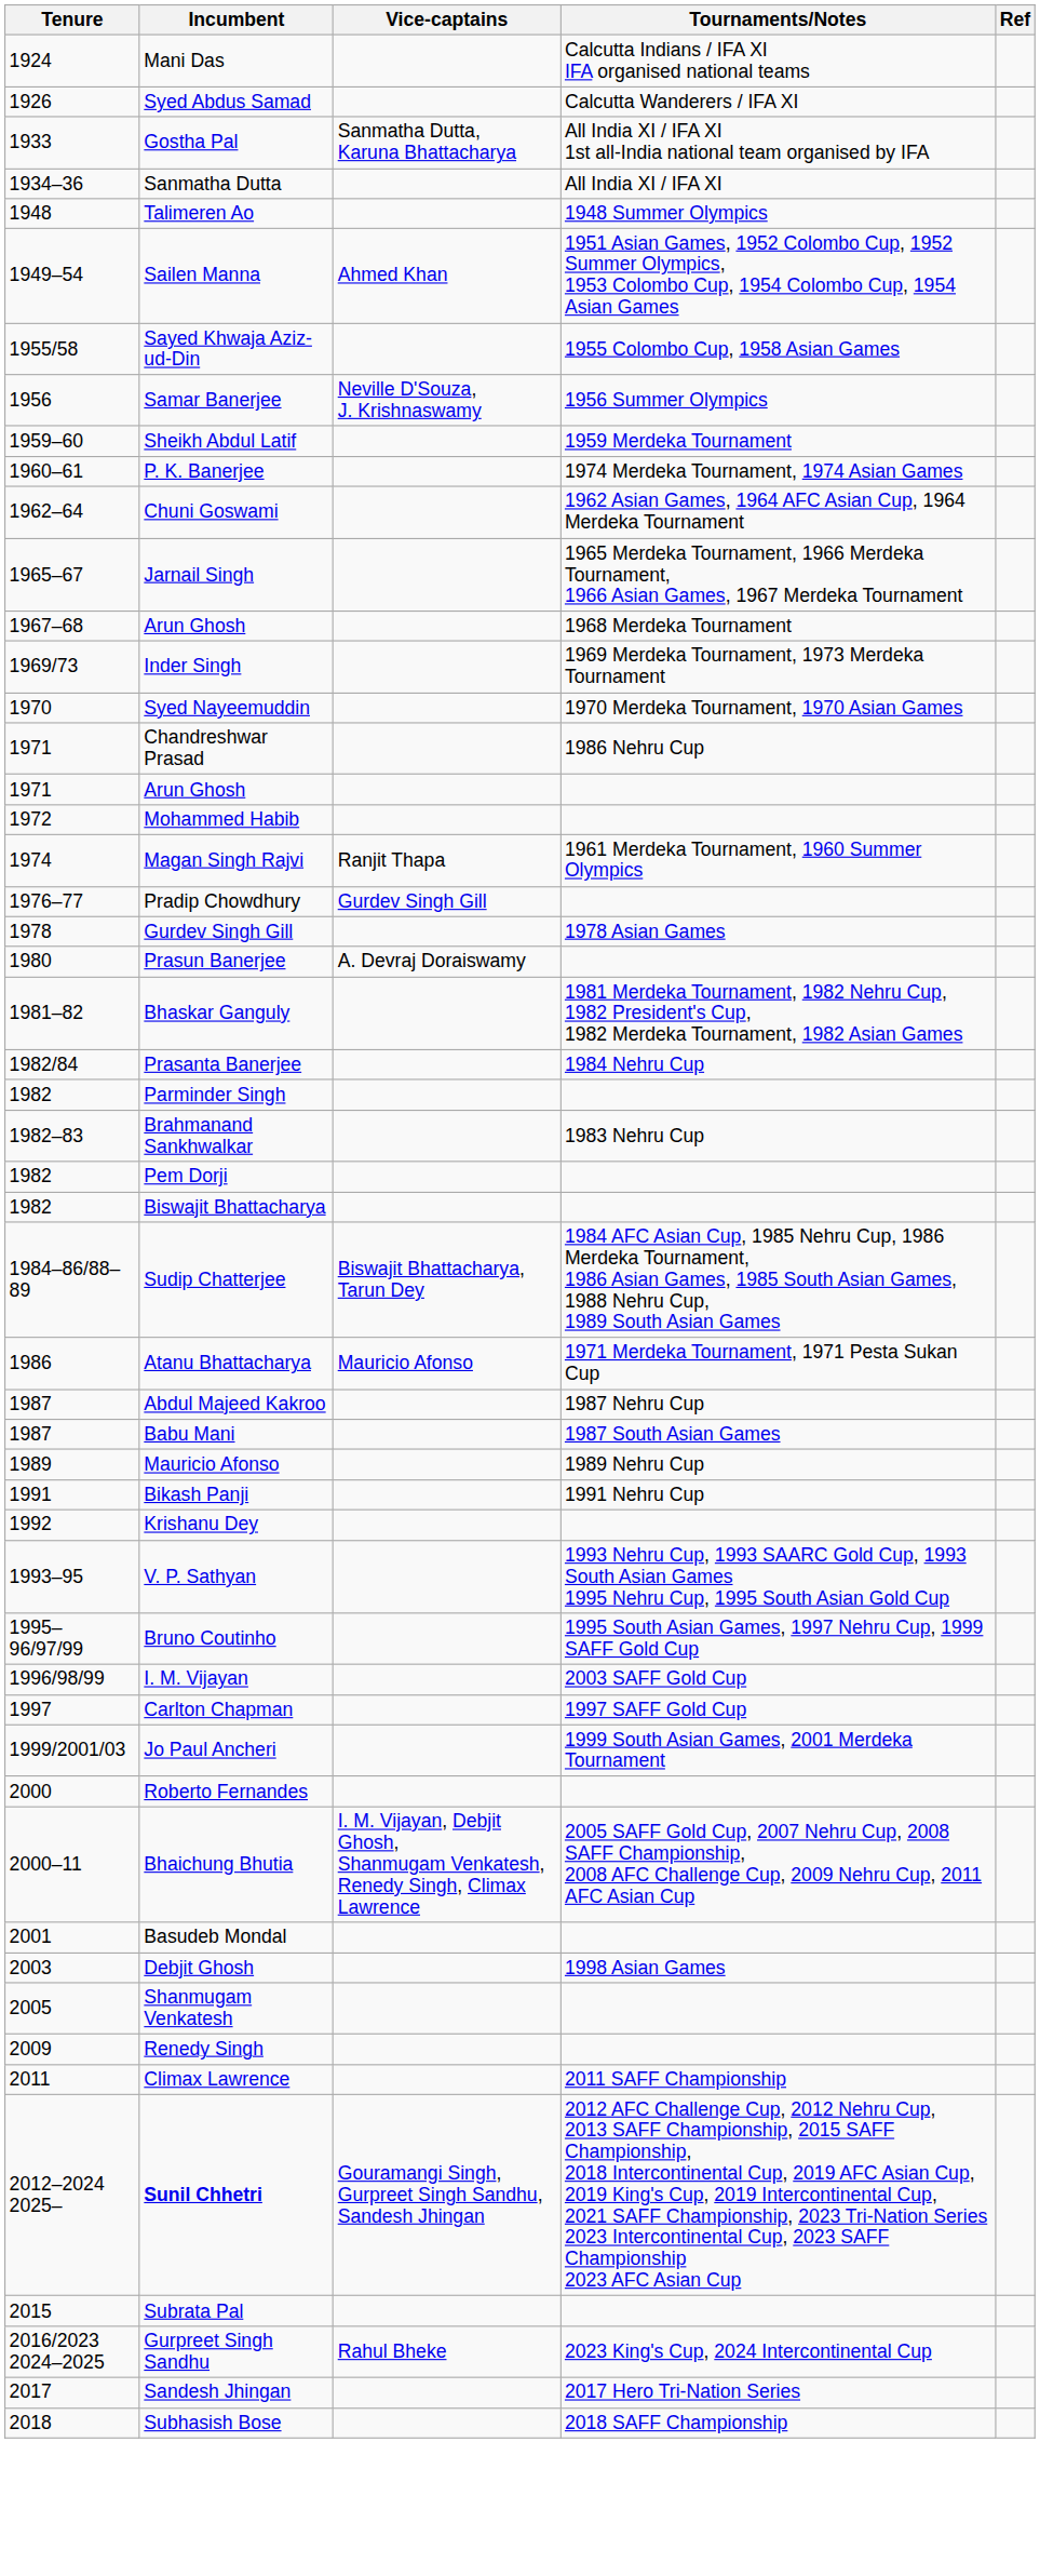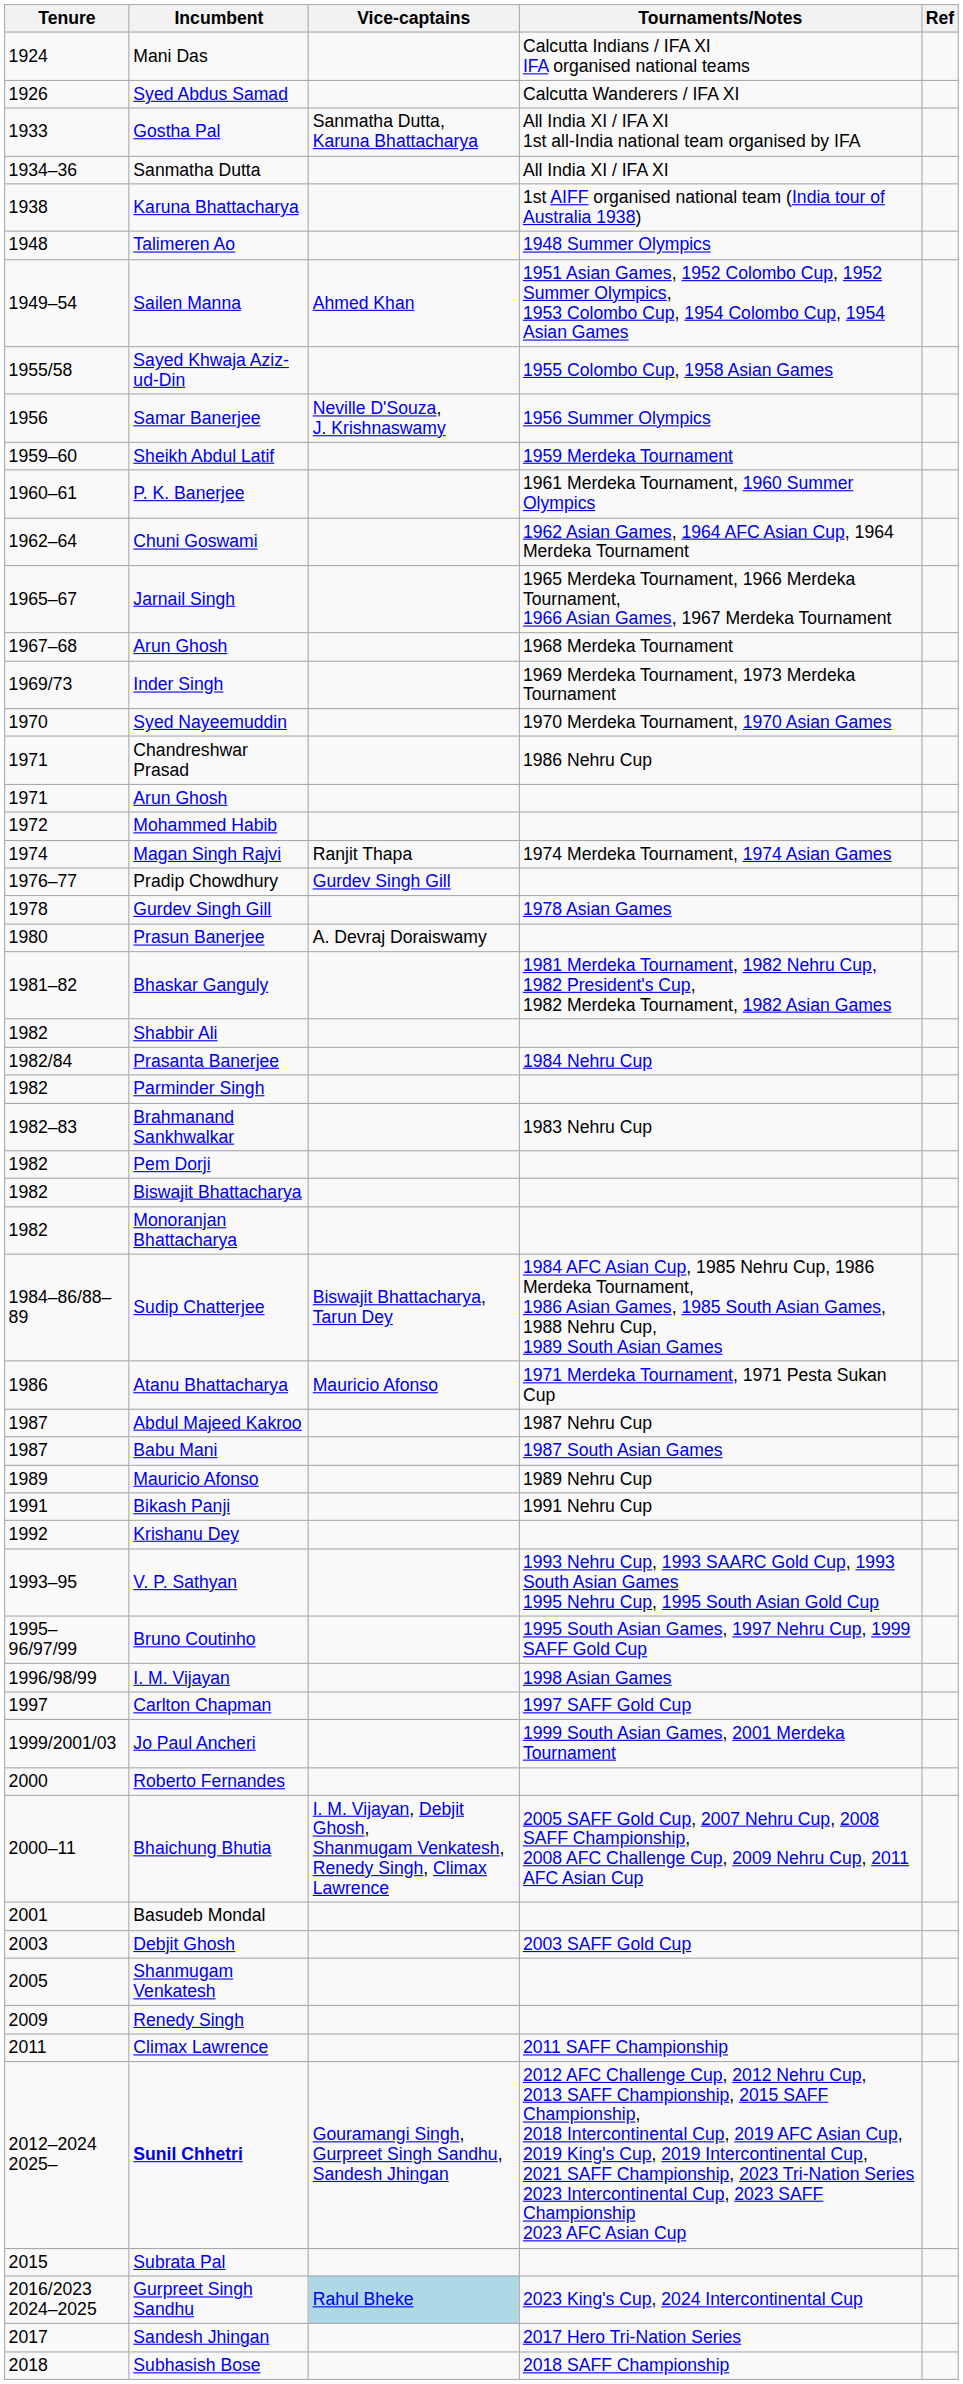 <table class="wikitable">
 <tr>
 <th>Tenure</th>
 <th>Incumbent</th>
 <th>Vice-captains</th>
 <th>Tournaments/Notes</th>
 <th>Ref</th>
 </tr>
 <tr>
 <td>1924</td>
 <td>Mani Das</td>
 <td></td>
 <td>Calcutta Indians / IFA XI<br><a href='#'>IFA</a> organised national teams</td>
 <td></td>
 </tr>
 <tr>
 <td>1926</td>
 <td><a href='#'>Syed Abdus Samad</a></td>
 <td></td>
 <td>Calcutta Wanderers / IFA XI</td>
 <td></td>
 </tr>
 <tr>
 <td>1933</td>
 <td><a href='#'>Gostha Pal</a></td>
 <td>Sanmatha Dutta,<br><a href='#'>Karuna Bhattacharya</a></td>
 <td>All India XI / IFA XI<br>1st all-India national team organised by IFA</td>
 <td></td>
 </tr>
 <tr>
 <td>1934–36</td>
 <td>Sanmatha Dutta</td>
 <td></td>
 <td>All India XI / IFA XI</td>
+<td></td>
+</tr>
+<tr>
+<td>1938</td>
+<td><a href='#'>Karuna Bhattacharya</a></td>
+<td></td>
+<td>1st <a href='#'>AIFF</a> organised national team (<a href='#'>India tour of Australia 1938</a>)</td>
 <td></td>
 </tr>
 <tr>
 <td>1948</td>
 <td><a href='#'>Talimeren Ao</a></td>
 <td></td>
 <td><a href='#'>1948 Summer Olympics</a></td>
 <td></td>
 </tr>
 <tr>
 <td>1949–54</td>
 <td><a href='#'>Sailen Manna</a></td>
 <td><a href='#'>Ahmed Khan</a></td>
 <td><a href='#'>1951 Asian Games</a>, <a href='#'>1952 Colombo Cup</a>, <a href='#'>1952 Summer Olympics</a>, <br><a href='#'>1953 Colombo Cup</a>, <a href='#'>1954 Colombo Cup</a>, <a href='#'>1954 Asian Games</a></td>
 <td></td>
 </tr>
 <tr>
 <td>1955/58</td>
 <td><a href='#'>Sayed Khwaja Aziz-ud-Din</a></td>
 <td></td>
 <td><a href='#'>1955 Colombo Cup</a>, <a href='#'>1958 Asian Games</a></td>
 <td></td>
 </tr>
 <tr>
 <td>1956</td>
 <td><a href='#'>Samar Banerjee</a></td>
 <td><a href='#'>Neville D'Souza</a>, <br><a href='#'>J. Krishnaswamy</a></td>
 <td><a href='#'>1956 Summer Olympics</a></td>
 <td></td>
 </tr>
 <tr>
 <td>1959–60</td>
 <td><a href='#'>Sheikh Abdul Latif</a></td>
 <td></td>
 <td><a href='#'>1959 Merdeka Tournament</a></td>
 <td></td>
 </tr>
 <tr>
 <td>1960–61</td>
 <td><a href='#'>P. K. Banerjee</a></td>
 <td></td>
-<td>1974 Merdeka Tournament, <a href='#'>1974 Asian Games</a></td>
+<td>1961 Merdeka Tournament, <a href='#'>1960 Summer Olympics</a></td>
 <td></td>
 </tr>
 <tr>
 <td>1962–64</td>
 <td><a href='#'>Chuni Goswami</a></td>
 <td></td>
 <td><a href='#'>1962 Asian Games</a>, <a href='#'>1964 AFC Asian Cup</a>, 1964 Merdeka Tournament</td>
 <td></td>
 </tr>
 <tr>
 <td>1965–67</td>
 <td><a href='#'>Jarnail Singh</a></td>
 <td></td>
 <td>1965 Merdeka Tournament, 1966 Merdeka Tournament,<br> <a href='#'>1966 Asian Games</a>, 1967 Merdeka Tournament</td>
 <td></td>
 </tr>
 <tr>
 <td>1967–68</td>
 <td><a href='#'>Arun Ghosh</a></td>
 <td></td>
 <td>1968 Merdeka Tournament</td>
 <td></td>
 </tr>
 <tr>
 <td>1969/73</td>
 <td><a href='#'>Inder Singh</a></td>
 <td></td>
 <td>1969 Merdeka Tournament, 1973 Merdeka Tournament</td>
 <td></td>
 </tr>
 <tr>
 <td>1970</td>
 <td><a href='#'>Syed Nayeemuddin</a></td>
 <td></td>
 <td>1970 Merdeka Tournament, <a href='#'>1970 Asian Games</a></td>
 <td></td>
 </tr>
 <tr>
 <td>1971</td>
 <td>Chandreshwar Prasad</td>
 <td></td>
 <td>1986 Nehru Cup</td>
 <td></td>
 </tr>
 <tr>
 <td>1971</td>
 <td><a href='#'>Arun Ghosh</a></td>
 <td></td>
 <td></td>
 <td></td>
 </tr>
 <tr>
 <td>1972</td>
 <td><a href='#'>Mohammed Habib</a></td>
 <td></td>
 <td></td>
 <td></td>
 </tr>
 <tr>
 <td>1974</td>
 <td><a href='#'>Magan Singh Rajvi</a></td>
 <td>Ranjit Thapa</td>
-<td>1961 Merdeka Tournament, <a href='#'>1960 Summer Olympics</a></td>
+<td>1974 Merdeka Tournament, <a href='#'>1974 Asian Games</a></td>
 <td></td>
 </tr>
 <tr>
 <td>1976–77</td>
 <td>Pradip Chowdhury</td>
 <td><a href='#'>Gurdev Singh Gill</a></td>
 <td></td>
 <td></td>
 </tr>
 <tr>
 <td>1978</td>
 <td><a href='#'>Gurdev Singh Gill</a></td>
 <td></td>
 <td><a href='#'>1978 Asian Games</a></td>
 <td></td>
 </tr>
 <tr>
 <td>1980</td>
 <td><a href='#'>Prasun Banerjee</a></td>
 <td>A. Devraj Doraiswamy</td>
 <td></td>
 <td></td>
 </tr>
 <tr>
 <td>1981–82</td>
 <td><a href='#'>Bhaskar Ganguly</a></td>
 <td></td>
 <td><a href='#'>1981 Merdeka Tournament</a>, <a href='#'>1982 Nehru Cup</a>, <a href='#'>1982 President's Cup</a>,<br> 1982 Merdeka Tournament, <a href='#'>1982 Asian Games</a></td>
+<td></td>
+</tr>
+<tr>
+<td>1982</td>
+<td><a href='#'>Shabbir Ali</a></td>
+<td></td>
+<td></td>
 <td></td>
 </tr>
 <tr>
 <td>1982/84</td>
 <td><a href='#'>Prasanta Banerjee</a></td>
 <td></td>
 <td><a href='#'>1984 Nehru Cup</a></td>
 <td></td>
 </tr>
 <tr>
 <td>1982</td>
 <td><a href='#'>Parminder Singh</a></td>
 <td></td>
 <td></td>
 <td></td>
 </tr>
 <tr>
 <td>1982–83</td>
 <td><a href='#'>Brahmanand Sankhwalkar</a></td>
 <td></td>
 <td>1983 Nehru Cup</td>
 <td></td>
 </tr>
 <tr>
 <td>1982</td>
 <td><a href='#'>Pem Dorji</a></td>
 <td></td>
 <td></td>
 <td></td>
 </tr>
 <tr>
 <td>1982</td>
 <td><a href='#'>Biswajit Bhattacharya</a></td>
+<td></td>
+<td></td>
+<td></td>
+</tr>
+<tr>
+<td>1982</td>
+<td><a href='#'>Monoranjan Bhattacharya</a></td>
 <td></td>
 <td></td>
 <td></td>
 </tr>
 <tr>
 <td>1984–86/88–89</td>
 <td><a href='#'>Sudip Chatterjee</a></td>
 <td><a href='#'>Biswajit Bhattacharya</a>, <a href='#'>Tarun Dey</a></td>
 <td><a href='#'>1984 AFC Asian Cup</a>, 1985 Nehru Cup, 1986 Merdeka Tournament,<br> <a href='#'>1986 Asian Games</a>, <a href='#'>1985 South Asian Games</a>, 1988 Nehru Cup,<br> <a href='#'>1989 South Asian Games</a></td>
 <td></td>
 </tr>
 <tr>
 <td>1986</td>
 <td><a href='#'>Atanu Bhattacharya</a></td>
 <td><a href='#'>Mauricio Afonso</a></td>
 <td><a href='#'>1971 Merdeka Tournament</a>, 1971 Pesta Sukan Cup</td>
 <td></td>
 </tr>
 <tr>
 <td>1987</td>
 <td><a href='#'>Abdul Majeed Kakroo</a></td>
 <td></td>
 <td>1987 Nehru Cup</td>
 <td></td>
 </tr>
 <tr>
 <td>1987</td>
 <td><a href='#'>Babu Mani</a></td>
 <td></td>
 <td><a href='#'>1987 South Asian Games</a></td>
 <td></td>
 </tr>
 <tr>
 <td>1989</td>
 <td><a href='#'>Mauricio Afonso</a></td>
 <td></td>
 <td>1989 Nehru Cup</td>
 <td></td>
 </tr>
 <tr>
 <td>1991</td>
 <td><a href='#'>Bikash Panji</a></td>
 <td></td>
 <td>1991 Nehru Cup</td>
 <td></td>
 </tr>
 <tr>
 <td>1992</td>
 <td><a href='#'>Krishanu Dey</a></td>
 <td></td>
 <td></td>
 <td></td>
 </tr>
 <tr>
 <td>1993–95</td>
 <td><a href='#'>V. P. Sathyan</a></td>
 <td></td>
 <td><a href='#'>1993 Nehru Cup</a>, <a href='#'>1993 SAARC Gold Cup</a>, <a href='#'>1993 South Asian Games</a> <br><a href='#'>1995 Nehru Cup</a>, <a href='#'>1995 South Asian Gold Cup</a></td>
 <td></td>
 </tr>
 <tr>
 <td>1995–96/97/99</td>
 <td><a href='#'>Bruno Coutinho</a></td>
 <td></td>
 <td><a href='#'>1995 South Asian Games</a>, <a href='#'>1997 Nehru Cup</a>, <a href='#'>1999 SAFF Gold Cup</a></td>
 <td></td>
 </tr>
 <tr>
 <td>1996/98/99</td>
 <td><a href='#'>I. M. Vijayan</a></td>
 <td></td>
-<td><a href='#'>2003 SAFF Gold Cup</a></td>
+<td><a href='#'>1998 Asian Games</a></td>
 <td></td>
 </tr>
 <tr>
 <td>1997</td>
 <td><a href='#'>Carlton Chapman</a></td>
 <td></td>
 <td><a href='#'>1997 SAFF Gold Cup</a></td>
 <td></td>
 </tr>
 <tr>
 <td>1999/2001/03</td>
 <td><a href='#'>Jo Paul Ancheri</a></td>
 <td></td>
 <td><a href='#'>1999 South Asian Games</a>, <a href='#'>2001 Merdeka Tournament</a></td>
 <td></td>
 </tr>
 <tr>
 <td>2000</td>
 <td><a href='#'>Roberto Fernandes</a></td>
 <td></td>
 <td></td>
 <td></td>
 </tr>
 <tr>
 <td>2000–11</td>
 <td><a href='#'>Bhaichung Bhutia</a></td>
 <td><a href='#'>I. M. Vijayan</a>, <a href='#'>Debjit Ghosh</a>, <br><a href='#'>Shanmugam Venkatesh</a>,<br><a href='#'>Renedy Singh</a>, <a href='#'>Climax Lawrence</a></td>
 <td><a href='#'>2005 SAFF Gold Cup</a>, <a href='#'>2007 Nehru Cup</a>, <a href='#'>2008 SAFF Championship</a>, <br><a href='#'>2008 AFC Challenge Cup</a>, <a href='#'>2009 Nehru Cup</a>, <a href='#'>2011 AFC Asian Cup</a></td>
 <td></td>
 </tr>
 <tr>
 <td>2001</td>
 <td>Basudeb Mondal</td>
 <td></td>
 <td></td>
 <td></td>
 </tr>
 <tr>
 <td>2003</td>
 <td><a href='#'>Debjit Ghosh</a></td>
 <td></td>
-<td><a href='#'>1998 Asian Games</a></td>
+<td><a href='#'>2003 SAFF Gold Cup</a></td>
 <td></td>
 </tr>
 <tr>
 <td>2005</td>
 <td><a href='#'>Shanmugam Venkatesh</a></td>
 <td></td>
 <td></td>
 <td></td>
 </tr>
 <tr>
 <td>2009</td>
 <td><a href='#'>Renedy Singh</a></td>
 <td></td>
 <td></td>
 <td></td>
 </tr>
 <tr>
 <td>2011</td>
 <td><a href='#'>Climax Lawrence</a></td>
 <td></td>
 <td><a href='#'>2011 SAFF Championship</a></td>
 <td></td>
 </tr>
 <tr>
 <td>2012–2024<br>2025–</td>
 <td><strong><a href='#'>Sunil Chhetri</a></strong></td>
 <td><a href='#'>Gouramangi Singh</a>,<br><a href='#'>Gurpreet Singh Sandhu</a>,<br><a href='#'>Sandesh Jhingan</a></td>
 <td><a href='#'>2012 AFC Challenge Cup</a>, <a href='#'>2012 Nehru Cup</a>, <br><a href='#'>2013 SAFF Championship</a>, <a href='#'>2015 SAFF Championship</a>, <br><a href='#'>2018 Intercontinental Cup</a>, <a href='#'>2019 AFC Asian Cup</a>, <br><a href='#'>2019 King's Cup</a>, <a href='#'>2019 Intercontinental Cup</a>, <br><a href='#'>2021 SAFF Championship</a>, <a href='#'>2023 Tri-Nation Series</a><br><a href='#'>2023 Intercontinental Cup</a>, <a href='#'>2023 SAFF Championship</a><br><a href='#'>2023 AFC Asian Cup</a></td>
 <td></td>
 </tr>
 <tr>
 <td>2015</td>
 <td><a href='#'>Subrata Pal</a></td>
 <td></td>
 <td></td>
 <td></td>
 </tr>
 <tr>
 <td>2016/2023<br>2024–2025</td>
 <td><a href='#'>Gurpreet Singh Sandhu</a></td>
-<td><a href='#'>Rahul Bheke</a></td>
+<td style="background: lightblue;"><a href='#'>Rahul Bheke</a></td>
 <td><a href='#'>2023 King's Cup</a>, <a href='#'>2024 Intercontinental Cup</a></td>
 <td></td>
 </tr>
 <tr>
 <td>2017</td>
 <td><a href='#'>Sandesh Jhingan</a></td>
 <td></td>
 <td><a href='#'>2017 Hero Tri-Nation Series</a></td>
 <td></td>
 </tr>
 <tr>
 <td>2018</td>
 <td><a href='#'>Subhasish Bose</a></td>
 <td></td>
 <td><a href='#'>2018 SAFF Championship</a></td>
 <td></td>
 </tr>
 </table>
